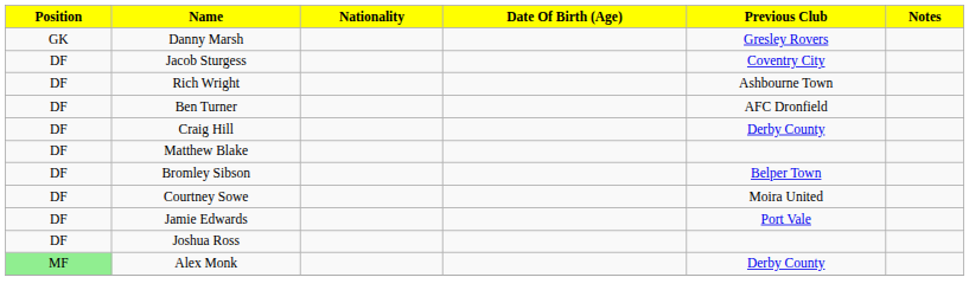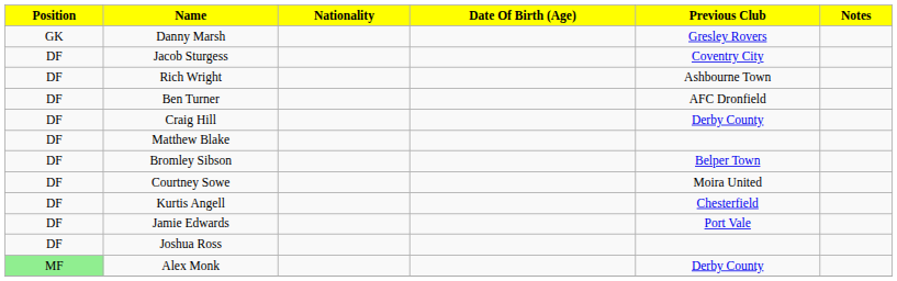 <table class="wikitable" style="text-align: center; font-size:90%" width=80%>
 <tr>
 <th style="background: yellow; color:black" align=right>Position</th>
 <th style="background: yellow; color:black" align=right>Name</th>
 <th style="background: yellow; color:black" align=right>Nationality</th>
 <th style="background: yellow; color:black" align=right>Date Of Birth (Age)</th>
 <th style="background: yellow; color:black" align=right>Previous Club</th>
 <th style="background: yellow; color:black" align=right>Notes</th>
 </tr>
 <tr>
 <td>GK</td>
 <td>Danny Marsh</td>
 <td></td>
 <td></td>
 <td><a href='#'>Gresley Rovers</a></td>
 <td></td>
 </tr>
 <tr>
 <td>DF</td>
 <td>Jacob Sturgess</td>
 <td></td>
 <td></td>
 <td><a href='#'>Coventry City</a></td>
 <td></td>
 </tr>
 <tr>
 <td>DF</td>
 <td>Rich Wright</td>
 <td></td>
 <td></td>
 <td>Ashbourne Town</td>
 <td></td>
 </tr>
 <tr>
 <td>DF</td>
 <td>Ben Turner</td>
 <td></td>
 <td></td>
 <td>AFC Dronfield</td>
 <td></td>
 </tr>
 <tr>
 <td>DF</td>
 <td>Craig Hill</td>
 <td></td>
 <td></td>
 <td><a href='#'>Derby County</a></td>
 <td></td>
 </tr>
 <tr>
 <td>DF</td>
 <td>Matthew Blake</td>
 <td></td>
 <td></td>
 <td></td>
 <td></td>
 </tr>
 <tr>
 <td>DF</td>
 <td>Bromley Sibson</td>
 <td></td>
 <td></td>
 <td><a href='#'>Belper Town</a></td>
 <td></td>
 </tr>
 <tr>
 <td>DF</td>
 <td>Courtney Sowe</td>
 <td></td>
 <td></td>
 <td>Moira United</td>
 <td></td>
 </tr>
 <tr>
 <td>DF</td>
+<td>Kurtis Angell</td>
+<td></td>
+<td></td>
+<td><a href='#'>Chesterfield</a></td>
+<td></td>
+</tr>
+<tr>
+<td>DF</td>
 <td>Jamie Edwards</td>
 <td></td>
 <td></td>
 <td><a href='#'>Port Vale</a></td>
 <td></td>
 </tr>
 <tr>
 <td>DF</td>
 <td>Joshua Ross</td>
 <td></td>
 <td></td>
 <td></td>
 <td></td>
 </tr>
 <tr>
 <td style="background: lightgreen;">MF</td>
 <td>Alex Monk</td>
 <td></td>
 <td></td>
 <td><a href='#'>Derby County</a></td>
 <td></td>
 </tr>
 <tr>
 </tr>
 </table>
